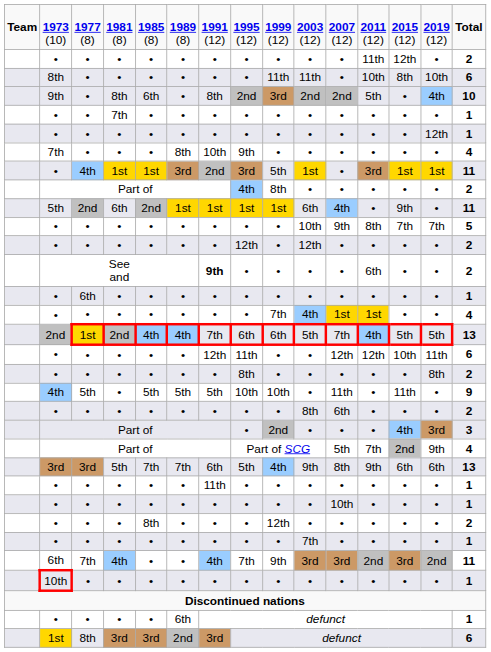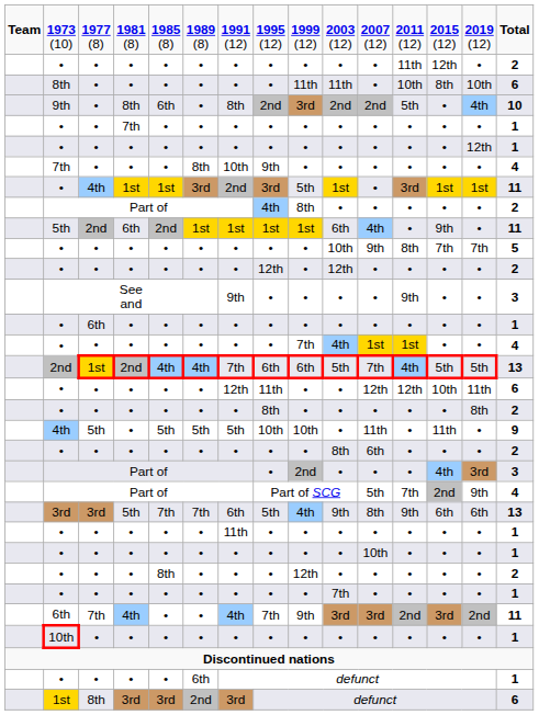 <table class="wikitable shortable" style="text-align:center; font-size:90%">
 <tr bgcolor=>
 <td><strong>Team</strong></td>
 <td><strong><br><a href='#'>1973</a><br></strong>(10)</td>
 <td><strong><br><a href='#'>1977</a><br></strong>(8)</td>
 <td><strong><br><a href='#'>1981</a><br></strong>(8)</td>
 <td><strong><br><a href='#'>1985</a><br></strong>(8)</td>
 <td><strong><br><a href='#'>1989</a><br></strong>(8)</td>
 <td><strong><br><a href='#'>1991</a><br></strong>(12)</td>
 <td><strong><br><a href='#'>1995</a><br></strong>(12)</td>
 <td><strong><br><a href='#'>1999</a><br></strong>(12)</td>
 <td><strong><br><a href='#'>2003</a><br></strong>(12)</td>
 <td><strong><br><a href='#'>2007</a><br></strong>(12)</td>
 <td><strong><br><a href='#'>2011</a><br></strong>(12)</td>
 <td><strong><br><a href='#'>2015</a><br></strong>(12)</td>
 <td><strong><br><a href='#'>2019</a><br></strong>(12)</td>
 <td><strong>Total</strong></td>
 </tr>
 <tr bgcolor= #FFFFFF>
 <td align=left></td>
 <td>•</td>
 <td>•</td>
 <td>•</td>
 <td>•</td>
 <td>•</td>
 <td>•</td>
 <td>•</td>
 <td>•</td>
 <td>•</td>
 <td>•</td>
 <td>11th</td>
 <td>12th</td>
 <td>•</td>
 <td><strong>2</strong></td>
 </tr>
 <tr bgcolor= #E8E8F0>
 <td align=left></td>
 <td>8th</td>
 <td>•</td>
 <td>•</td>
 <td>•</td>
 <td>•</td>
 <td>•</td>
 <td>•</td>
 <td>11th</td>
 <td>11th</td>
 <td>•</td>
 <td>10th</td>
 <td>8th</td>
 <td>10th</td>
 <td><strong>6</strong></td>
 </tr>
 <tr bgcolor= #E8E8F0>
 <td align=left></td>
 <td>9th</td>
 <td>•</td>
 <td>8th</td>
 <td>6th</td>
 <td>•</td>
 <td>8th</td>
 <td bgcolor=silver>2nd</td>
 <td bgcolor=#CC9966>3rd</td>
 <td bgcolor=silver>2nd</td>
 <td bgcolor=silver>2nd</td>
 <td>5th</td>
 <td>•</td>
 <td bgcolor=#9acdff>4th</td>
 <td><strong>10</strong></td>
 </tr>
 <tr bgcolor= #FFFFFF>
 <td align=left></td>
 <td>•</td>
 <td>•</td>
 <td>7th</td>
 <td>•</td>
 <td>•</td>
 <td>•</td>
 <td>•</td>
 <td>•</td>
 <td>•</td>
 <td>•</td>
 <td>•</td>
 <td>•</td>
 <td>•</td>
 <td><strong>1</strong></td>
 </tr>
 <tr bgcolor= #E8E8F0>
 <td align=left></td>
 <td>•</td>
 <td>•</td>
 <td>•</td>
 <td>•</td>
 <td>•</td>
 <td>•</td>
 <td>•</td>
 <td>•</td>
 <td>•</td>
 <td>•</td>
 <td>•</td>
 <td>•</td>
 <td>12th</td>
 <td><strong>1</strong></td>
 </tr>
 <tr bgcolor= #FFFFFF>
 <td align=left></td>
 <td>7th</td>
 <td>•</td>
 <td>•</td>
 <td>•</td>
 <td>8th</td>
 <td>10th</td>
 <td>9th</td>
 <td>•</td>
 <td>•</td>
 <td>•</td>
 <td>•</td>
 <td>•</td>
 <td>•</td>
 <td><strong>4</strong></td>
 </tr>
 <tr bgcolor= #E8E8F0>
 <td align=left></td>
 <td>•</td>
 <td bgcolor=#9acdff>4th</td>
 <td bgcolor=gold>1st</td>
 <td bgcolor=gold>1st</td>
 <td bgcolor=#CC9966>3rd</td>
 <td bgcolor=silver>2nd</td>
 <td bgcolor=#CC9966>3rd</td>
 <td>5th</td>
 <td bgcolor=gold>1st</td>
 <td>•</td>
 <td bgcolor=#CC9966>3rd</td>
 <td bgcolor=gold>1st</td>
 <td bgcolor=gold>1st</td>
 <td><strong>11</strong></td>
 </tr>
 <tr bgcolor= #FFFFFF>
 <td align=left></td>
 <td colspan=6>Part of <em></em></td>
 <td bgcolor=#9acdff>4th</td>
 <td>8th</td>
 <td>•</td>
 <td>•</td>
 <td>•</td>
 <td>•</td>
 <td>•</td>
 <td><strong>2</strong></td>
 </tr>
 <tr bgcolor= #E8E8F0>
 <td align=left></td>
 <td>5th</td>
 <td bgcolor=silver>2nd</td>
 <td>6th</td>
 <td bgcolor=silver>2nd</td>
 <td bgcolor=gold>1st</td>
 <td bgcolor=gold>1st</td>
 <td bgcolor=gold>1st</td>
 <td bgcolor=gold>1st</td>
 <td>6th</td>
 <td bgcolor=#9acdff>4th</td>
 <td>•</td>
 <td>9th</td>
 <td>•</td>
 <td><strong>11</strong></td>
 </tr>
 <tr bgcolor= #FFFFFF>
 <td align=left></td>
 <td>•</td>
 <td>•</td>
 <td>•</td>
 <td>•</td>
 <td>•</td>
 <td>•</td>
 <td>•</td>
 <td>•</td>
 <td>10th</td>
 <td>9th</td>
 <td>8th</td>
 <td>7th</td>
 <td>7th</td>
 <td><strong>5</strong></td>
 </tr>
 <tr bgcolor= #E8E8F0>
 <td align=left></td>
 <td>•</td>
 <td>•</td>
 <td>•</td>
 <td>•</td>
 <td>•</td>
 <td>•</td>
 <td>12th</td>
 <td>•</td>
 <td>12th</td>
 <td>•</td>
 <td>•</td>
 <td>•</td>
 <td>•</td>
 <td><strong>2</strong></td>
 </tr>
 <tr bgcolor= #FFFFFF>
 <td align=left></td>
 <td colspan=5>See <em></em> <br>and <em></em></td>
-<td><strong>9th</strong></td>
+<td>9th</td>
 <td>•</td>
 <td>•</td>
 <td>•</td>
 <td>•</td>
-<td>6th</td>
+<td>9th</td>
 <td>•</td>
 <td>•</td>
-<td><strong>2</strong></td>
+<td><strong>3</strong></td>
 </tr>
 <tr bgcolor= #E8E8F0>
 <td align=left></td>
 <td>•</td>
 <td>6th</td>
 <td>•</td>
 <td>•</td>
 <td>•</td>
 <td>•</td>
 <td>•</td>
 <td>•</td>
 <td>•</td>
 <td>•</td>
 <td>•</td>
 <td>•</td>
 <td>•</td>
 <td><strong>1</strong></td>
 </tr>
 <tr bgcolor= #FFFFFF>
 <td align=left></td>
 <td>•</td>
 <td>•</td>
 <td>•</td>
 <td>•</td>
 <td>•</td>
 <td>•</td>
 <td>•</td>
 <td>7th</td>
 <td bgcolor=#9acdff>4th</td>
 <td bgcolor=gold>1st</td>
 <td bgcolor=gold>1st</td>
 <td>•</td>
 <td>•</td>
 <td><strong>4</strong></td>
 </tr>
 <tr bgcolor= #E8E8F0>
 <td align=left></td>
 <td bgcolor=silver>2nd</td>
 <td style="background-color:gold; border:3px solid red">1st</td>
 <td style="border: 3px solid red;background-color:silver;">2nd</td>
 <td style="border: 3px solid red;background-color:#9acdff;">4th</td>
 <td style="border: 3px solid red;background-color:#9acdff;">4th</td>
 <td style="border:3px solid red">7th</td>
 <td style="border:3px solid red">6th</td>
 <td style="border:3px solid red">6th</td>
 <td style="border:3px solid red">5th</td>
 <td style="border:3px solid red">7th</td>
 <td style="border: 3px solid red;background-color:#9acdff;">4th</td>
 <td style="border:3px solid red">5th</td>
 <td style="border:3px solid red">5th</td>
 <td><strong>13</strong></td>
 </tr>
 <tr bgcolor= #FFFFFF>
 <td align=left></td>
 <td>•</td>
 <td>•</td>
 <td>•</td>
 <td>•</td>
 <td>•</td>
 <td>12th</td>
 <td>11th</td>
 <td>•</td>
 <td>•</td>
 <td>12th</td>
 <td>12th</td>
 <td>10th</td>
 <td>11th</td>
 <td><strong>6</strong></td>
 </tr>
 <tr bgcolor= #E8E8F0>
 <td align=left></td>
 <td>•</td>
 <td>•</td>
 <td>•</td>
 <td>•</td>
 <td>•</td>
 <td>•</td>
 <td>8th</td>
 <td>•</td>
 <td>•</td>
 <td>•</td>
 <td>•</td>
 <td>•</td>
 <td>8th</td>
 <td><strong>2</strong></td>
 </tr>
 <tr bgcolor= #FFFFFF>
 <td align=left></td>
 <td bgcolor=#9acdff>4th</td>
 <td>5th</td>
 <td>•</td>
 <td>5th</td>
 <td>5th</td>
 <td>5th</td>
 <td>10th</td>
 <td>10th</td>
 <td>•</td>
 <td>11th</td>
 <td>•</td>
 <td>11th</td>
 <td>•</td>
 <td><strong>9</strong></td>
 </tr>
 <tr bgcolor= #E8E8F0>
 <td align=left></td>
 <td>•</td>
 <td>•</td>
 <td>•</td>
 <td>•</td>
 <td>•</td>
 <td>•</td>
 <td>•</td>
 <td>•</td>
 <td>8th</td>
 <td>6th</td>
 <td>•</td>
 <td>•</td>
 <td>•</td>
 <td><strong>2</strong></td>
 </tr>
 <tr bgcolor= #E8E8F0>
 <td align=left></td>
 <td colspan=6>Part of <em></em></td>
 <td>•</td>
 <td bgcolor=silver>2nd</td>
 <td>•</td>
 <td>•</td>
 <td>•</td>
 <td bgcolor=#9acdff>4th</td>
 <td bgcolor=#CC9966>3rd</td>
 <td><strong>3</strong></td>
 </tr>
 <tr bgcolor= #FFFFFF>
 <td align=left></td>
 <td colspan=6>Part of <em></em></td>
 <td colspan=3>Part of <em> <a href='#'>SCG</a></em></td>
 <td>5th</td>
 <td>7th</td>
 <td bgcolor=silver>2nd</td>
 <td>9th</td>
 <td><strong>4</strong></td>
 </tr>
 <tr bgcolor= #E8E8F0>
 <td align=left></td>
 <td bgcolor=#CC9966>3rd</td>
 <td bgcolor=#CC9966>3rd</td>
 <td>5th</td>
 <td>7th</td>
 <td>7th</td>
 <td>6th</td>
 <td>5th</td>
 <td bgcolor=#9acdff>4th</td>
 <td>9th</td>
 <td>8th</td>
 <td>9th</td>
 <td>6th</td>
 <td>6th</td>
 <td><strong>13</strong></td>
 </tr>
 <tr bgcolor= #FFFFFF>
 <td align=left></td>
 <td>•</td>
 <td>•</td>
 <td>•</td>
 <td>•</td>
 <td>•</td>
 <td>11th</td>
 <td>•</td>
 <td>•</td>
 <td>•</td>
 <td>•</td>
 <td>•</td>
 <td>•</td>
 <td>•</td>
 <td><strong>1</strong></td>
 </tr>
 <tr bgcolor= #E8E8F0>
 <td align=left></td>
 <td>•</td>
 <td>•</td>
 <td>•</td>
 <td>•</td>
 <td>•</td>
 <td>•</td>
 <td>•</td>
 <td>•</td>
 <td>•</td>
 <td>10th</td>
 <td>•</td>
 <td>•</td>
 <td>•</td>
 <td><strong>1</strong></td>
 </tr>
 <tr bgcolor= #FFFFFF>
 <td align=left></td>
 <td>•</td>
 <td>•</td>
 <td>•</td>
 <td>8th</td>
 <td>•</td>
 <td>•</td>
 <td>•</td>
 <td>12th</td>
 <td>•</td>
 <td>•</td>
 <td>•</td>
 <td>•</td>
 <td>•</td>
 <td><strong>2</strong></td>
 </tr>
 <tr bgcolor= #E8E8F0>
 <td align=left></td>
 <td>•</td>
 <td>•</td>
 <td>•</td>
 <td>•</td>
 <td>•</td>
 <td>•</td>
 <td>•</td>
 <td>•</td>
 <td>7th</td>
 <td>•</td>
 <td>•</td>
 <td>•</td>
 <td>•</td>
 <td><strong>1</strong></td>
 </tr>
 <tr bgcolor= #FFFFFF>
 <td align=left></td>
 <td>6th</td>
 <td>7th</td>
 <td bgcolor=#9acdff>4th</td>
 <td>•</td>
 <td>•</td>
 <td bgcolor=#9acdff>4th</td>
 <td>7th</td>
 <td>9th</td>
 <td bgcolor=#CC9966>3rd</td>
 <td bgcolor=#CC9966>3rd</td>
 <td bgcolor=silver>2nd</td>
 <td bgcolor=#CC9966>3rd</td>
 <td bgcolor=silver>2nd</td>
 <td><strong>11</strong></td>
 </tr>
 <tr bgcolor= #E8E8F0>
 <td align=left></td>
 <td style="border:3px solid red">10th</td>
 <td>•</td>
 <td>•</td>
 <td>•</td>
 <td>•</td>
 <td>•</td>
 <td>•</td>
 <td>•</td>
 <td>•</td>
 <td>•</td>
 <td>•</td>
 <td>•</td>
 <td>•</td>
 <td><strong>1</strong></td>
 </tr>
 <tr>
 <td align="center" colspan=16><strong>Discontinued nations</strong></td>
 </tr>
 <tr bgcolor= #FFFFFF>
 <td align=left><em></em></td>
 <td>•</td>
 <td>•</td>
 <td>•</td>
 <td>•</td>
 <td>6th</td>
 <td colspan=8><em>defunct</em></td>
 <td><strong>1</strong></td>
 </tr>
 <tr bgcolor= #E8E8F0>
 <td align=left><em></em></td>
 <td bgcolor=gold>1st</td>
 <td>8th</td>
 <td bgcolor=#CC9966>3rd</td>
 <td bgcolor=#CC9966>3rd</td>
 <td bgcolor=silver>2nd</td>
 <td bgcolor=#CC9966>3rd</td>
 <td colspan=7><em>defunct</em></td>
 <td><strong>6</strong></td>
 </tr>
 </table>
